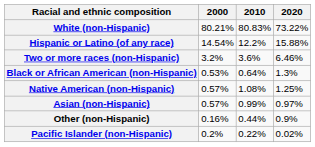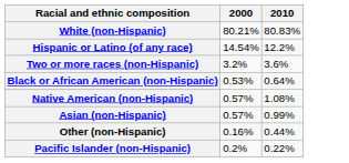 <table class="wikitable sortable collapsible" style="font-size: 90%;">
 <tr>
 <th>Racial and ethnic composition</th>
 <th>2000</th>
 <th>2010</th>
-<th>2020</th>
 </tr>
 <tr>
 <th><a href='#'>White (non-Hispanic)</a></th>
 <td>80.21%</td>
 <td>80.83%</td>
-<td>73.22%</td>
 </tr>
 <tr>
 <th><a href='#'>Hispanic or Latino (of any race)</a></th>
 <td>14.54%</td>
 <td>12.2%</td>
-<td>15.88%</td>
 </tr>
 <tr>
 <th><a href='#'>Two or more races (non-Hispanic)</a></th>
 <td>3.2%</td>
 <td>3.6%</td>
-<td>6.46%</td>
 </tr>
 <tr>
 <th><a href='#'>Black or African American (non-Hispanic)</a></th>
 <td>0.53%</td>
 <td>0.64%</td>
-<td>1.3%</td>
 </tr>
 <tr>
 <th><a href='#'>Native American (non-Hispanic)</a></th>
 <td>0.57%</td>
 <td>1.08%</td>
-<td>1.25%</td>
 </tr>
 <tr>
 <th><a href='#'>Asian (non-Hispanic)</a></th>
 <td>0.57%</td>
 <td>0.99%</td>
-<td>0.97%</td>
 </tr>
 <tr>
 <th>Other (non-Hispanic)</th>
 <td>0.16%</td>
 <td>0.44%</td>
-<td>0.9%</td>
 </tr>
 <tr>
 <th><a href='#'>Pacific Islander (non-Hispanic)</a></th>
 <td>0.2%</td>
 <td>0.22%</td>
-<td>0.02%</td>
 </tr>
 </table>
